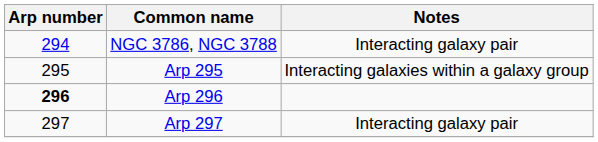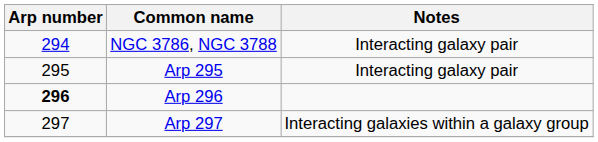 <table class="wikitable" style="text-align:center;">
 <tr>
 <th>Arp number</th>
 <th>Common name</th>
 <th>Notes</th>
 </tr>
 <tr>
 <td><a href='#'>294</a></td>
 <td><a href='#'>NGC 3786</a>, <a href='#'>NGC 3788</a></td>
 <td>Interacting galaxy pair</td>
 </tr>
 <tr>
 <td>295</td>
 <td><a href='#'>Arp 295</a></td>
-<td>Interacting galaxies within a galaxy group</td>
+<td>Interacting galaxy pair</td>
 </tr>
 <tr>
 <td><strong>296</strong></td>
 <td><a href='#'>Arp 296</a></td>
 <td></td>
 </tr>
 <tr>
 <td>297</td>
 <td><a href='#'>Arp 297</a></td>
-<td>Interacting galaxy pair</td>
+<td>Interacting galaxies within a galaxy group</td>
 </tr>
 <tr>
 </tr>
 </table>
